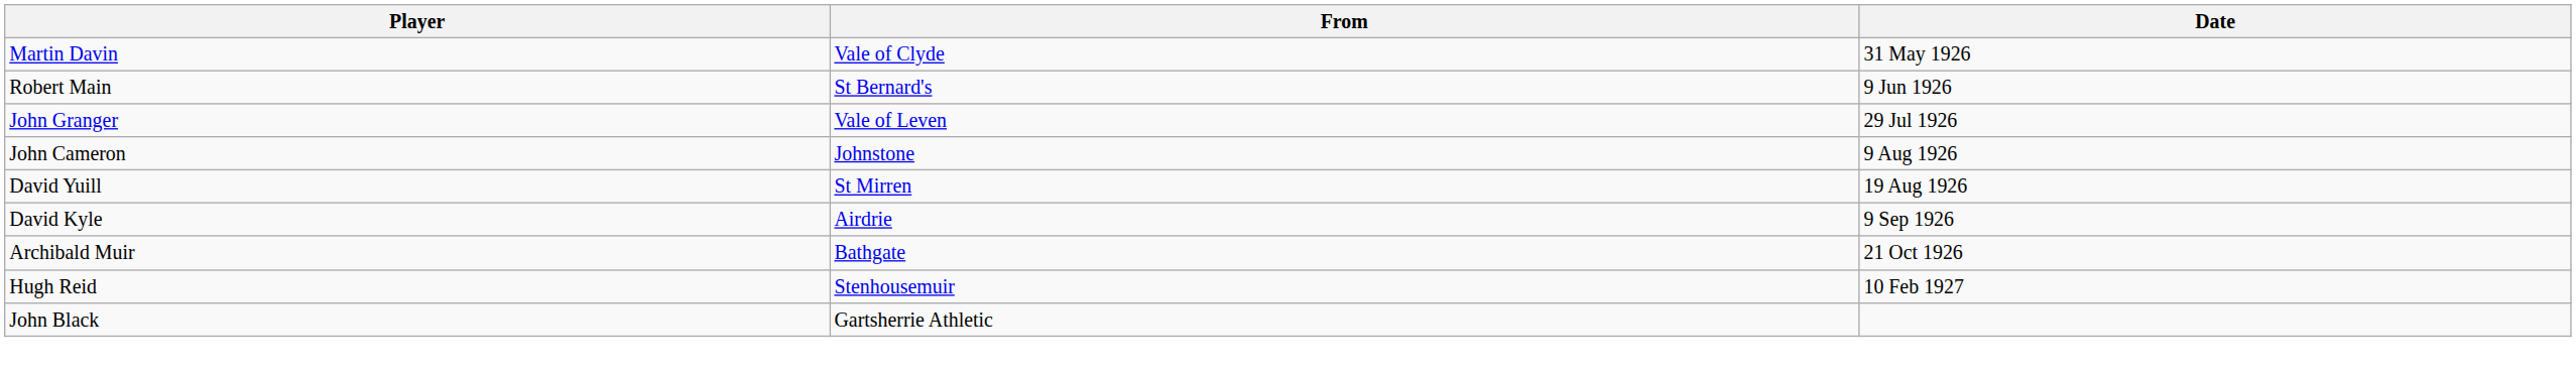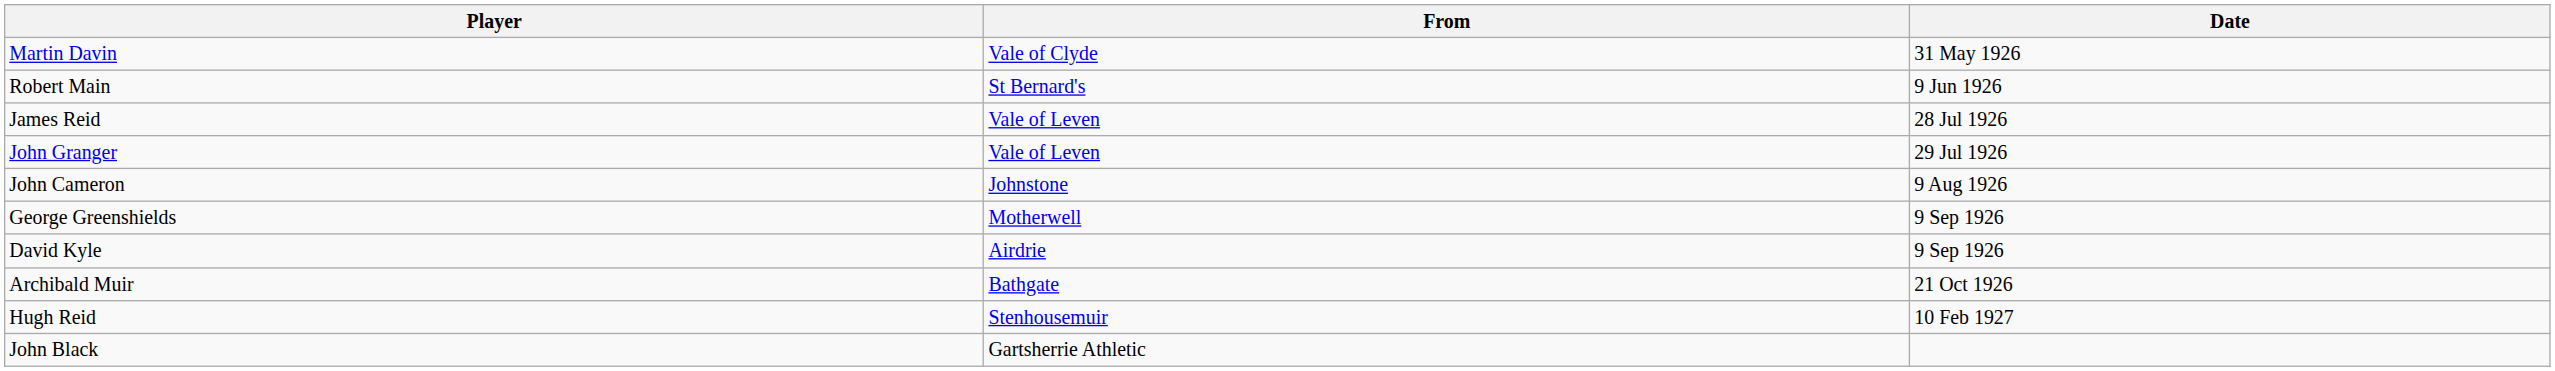 <table class="wikitable" style="text-align:center; font-size:95%;width:98%; text-align:left">
 <tr>
 <th>Player</th>
 <th>From</th>
 <th>Date</th>
 </tr>
 <tr>
 <td> <a href='#'>Martin Davin</a></td>
 <td> <a href='#'>Vale of Clyde</a></td>
 <td>31 May 1926</td>
 </tr>
 <tr>
 <td> Robert Main</td>
 <td> <a href='#'>St Bernard's</a></td>
 <td>9 Jun 1926</td>
 </tr>
 <tr>
+<td> James Reid</td>
+<td> <a href='#'>Vale of Leven</a></td>
+<td>28 Jul 1926</td>
+</tr>
+<tr>
 <td> <a href='#'>John Granger</a></td>
 <td> <a href='#'>Vale of Leven</a></td>
 <td>29 Jul 1926</td>
 </tr>
 <tr>
 <td> John Cameron</td>
 <td> <a href='#'>Johnstone</a></td>
 <td>9 Aug 1926</td>
 </tr>
 <tr>
-<td> David Yuill</td>
-<td> <a href='#'>St Mirren</a></td>
-<td>19 Aug 1926</td>
+<td> George Greenshields</td>
+<td> <a href='#'>Motherwell</a></td>
+<td>9 Sep 1926</td>
 </tr>
 <tr>
 <td> David Kyle</td>
 <td> <a href='#'>Airdrie</a></td>
 <td>9 Sep 1926</td>
 </tr>
 <tr>
 <td> Archibald Muir</td>
 <td> <a href='#'>Bathgate</a></td>
 <td>21 Oct 1926</td>
 </tr>
 <tr>
 <td> Hugh Reid</td>
 <td> <a href='#'>Stenhousemuir</a></td>
 <td>10 Feb 1927</td>
 </tr>
 <tr>
 <td> John Black</td>
 <td> Gartsherrie Athletic</td>
 <td></td>
 </tr>
 </table>
